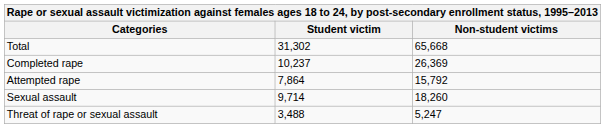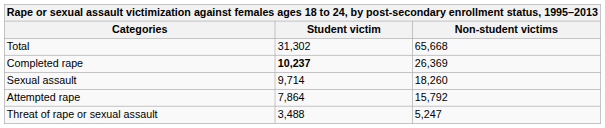 <table class="wikitable">
 <tr>
 <th colspan=3>Rape or sexual assault victimization against females ages 18 to 24, by post-secondary enrollment status, 1995–2013</th>
 </tr>
 <tr>
 <th>Categories</th>
 <th>Student victim</th>
 <th>Non-student victims</th>
 </tr>
 <tr>
 <td>Total</td>
 <td>31,302</td>
 <td>65,668</td>
 </tr>
 <tr>
 <td>Completed rape</td>
-<td>10,237</td>
+<td><strong>10,237</strong></td>
 <td>26,369</td>
+</tr>
+<tr>
+<td>Sexual assault</td>
+<td>9,714</td>
+<td>18,260</td>
 </tr>
 <tr>
 <td>Attempted rape</td>
 <td>7,864</td>
 <td>15,792</td>
 </tr>
 <tr>
-<td>Sexual assault</td>
-<td>9,714</td>
-<td>18,260</td>
-</tr>
-<tr>
 <td>Threat of rape or sexual assault</td>
 <td>3,488</td>
 <td>5,247</td>
 </tr>
 </table>
